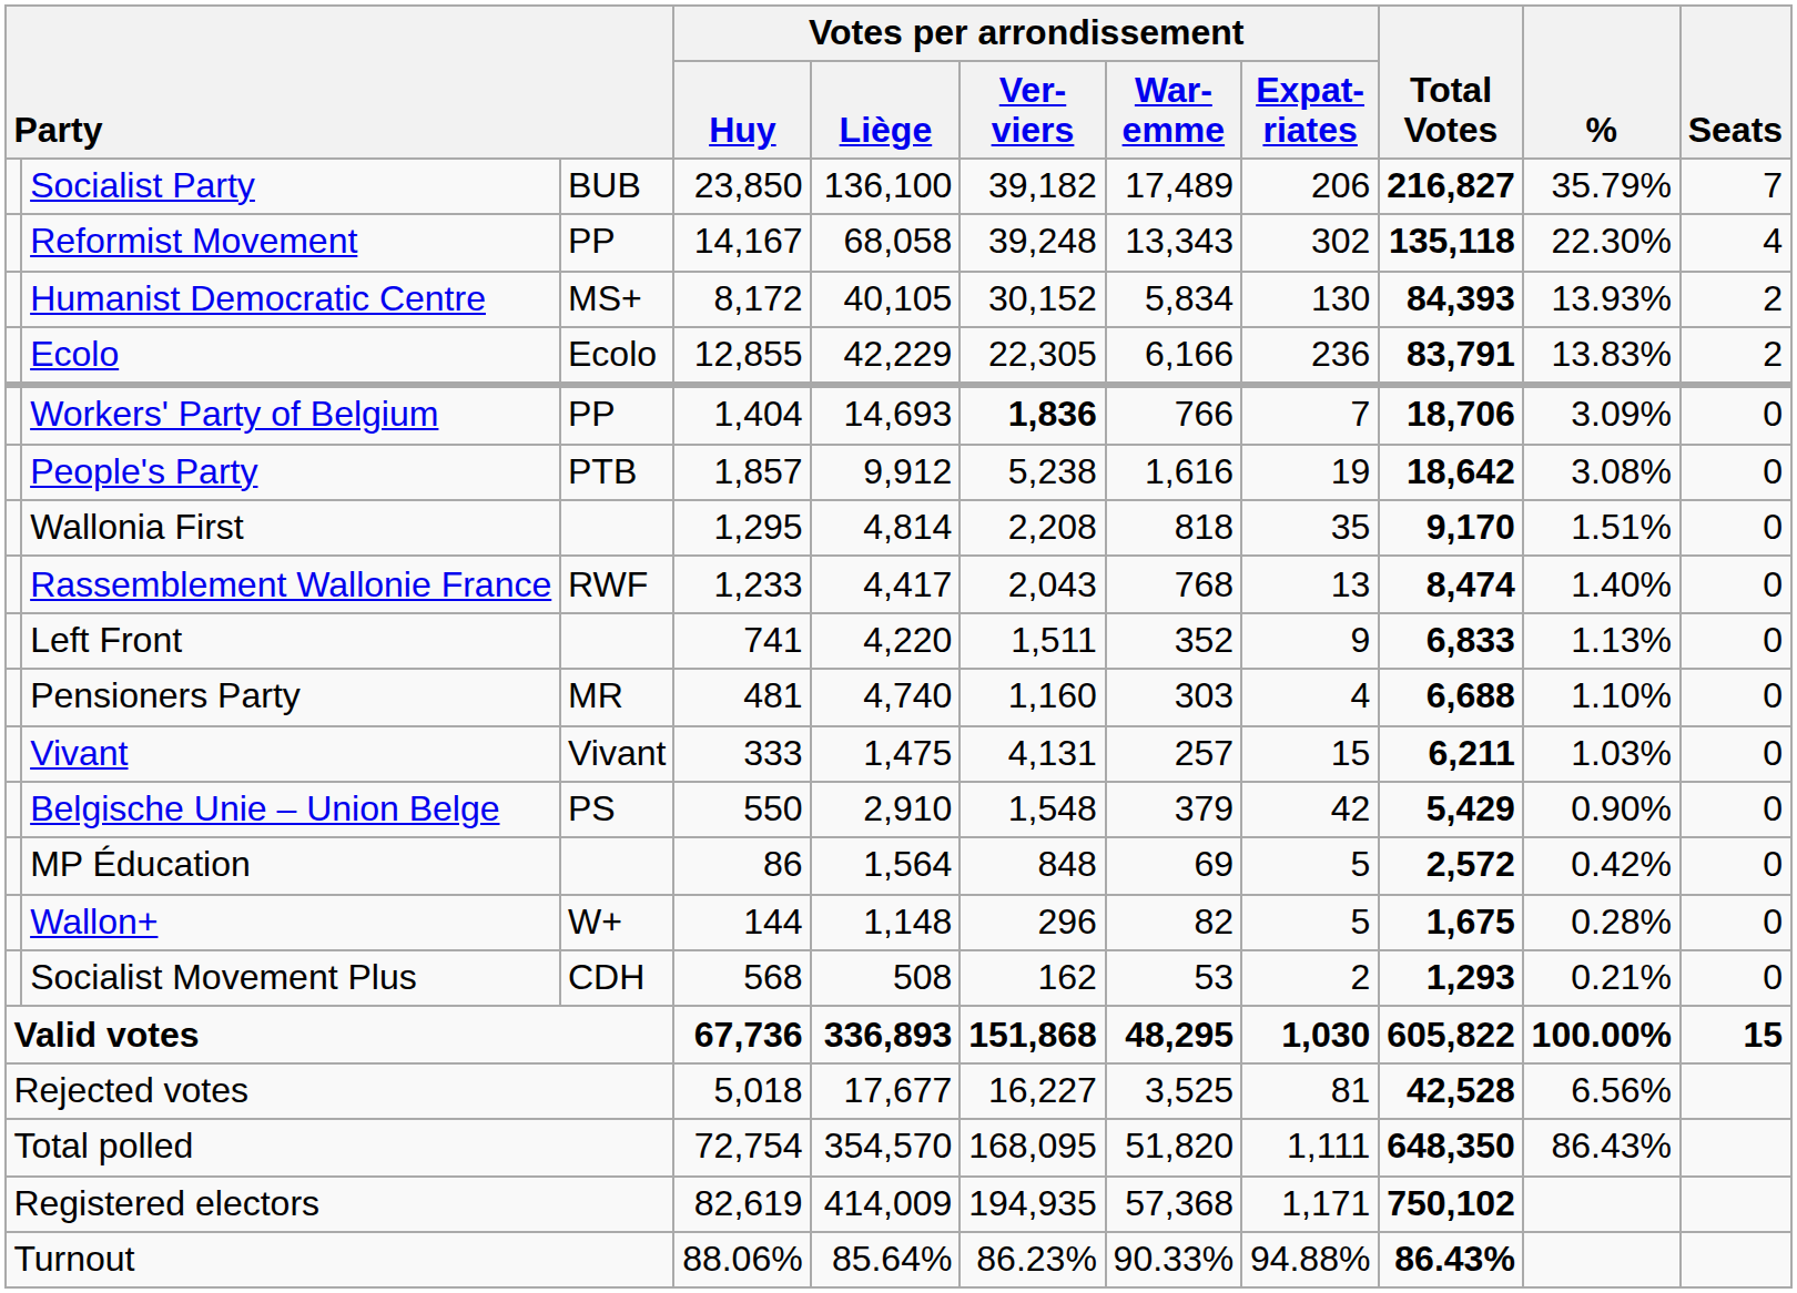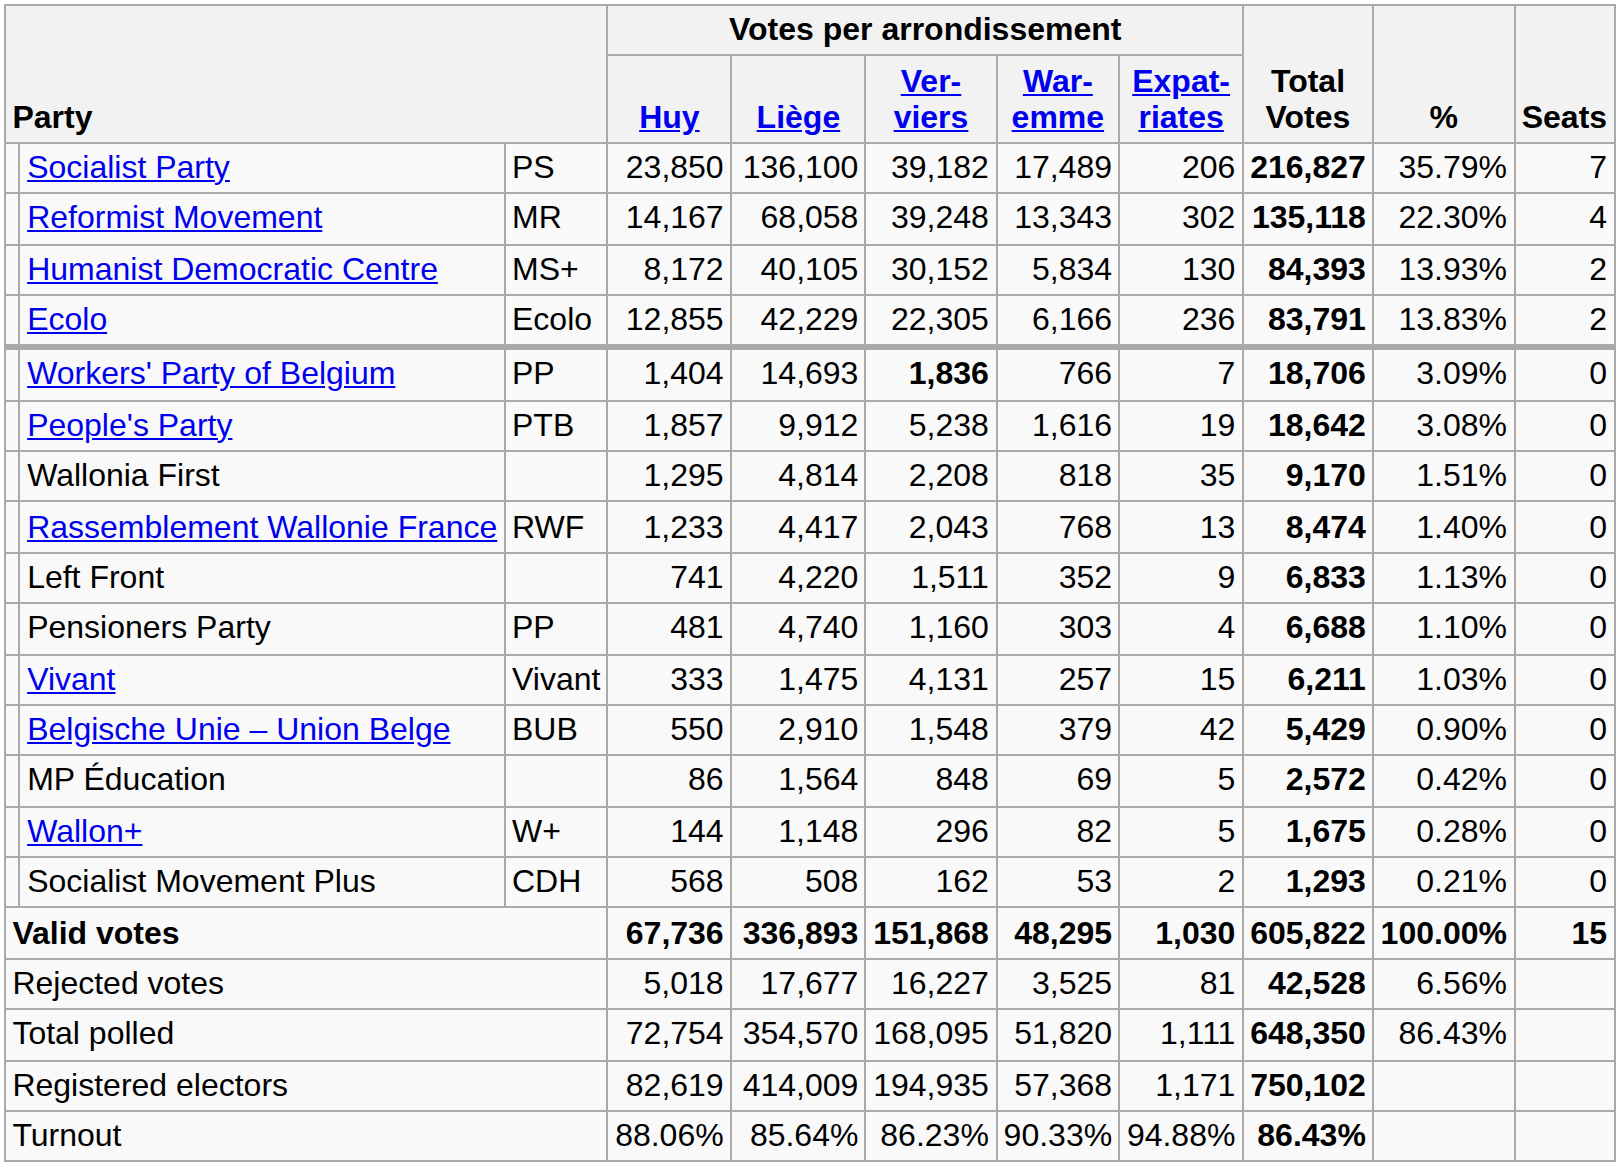 <table class="wikitable" border="1" style="text-align:right;">
 <tr>
 <th style="text-align:left;" valign=bottom rowspan=2 colspan=3>Party</th>
 <th colspan=5>Votes per arrondissement</th>
 <th align=center valign=bottom rowspan=2 width="50">Total Votes</th>
 <th align=center valign=bottom rowspan=2 width="50">%</th>
 <th align=center valign=bottom rowspan=2>Seats</th>
 </tr>
 <tr>
 <th align=center valign=bottom width="50"><a href='#'>Huy</a></th>
 <th align=center valign=bottom width="60"><a href='#'>Liège</a></th>
 <th align=center valign=bottom width="50"><a href='#'>Ver- viers</a></th>
 <th align=center valign=bottom width="50"><a href='#'>War- emme</a></th>
 <th align=center valign=bottom width="50"><a href='#'>Expat- riates</a></th>
 </tr>
 <tr>
 <td></td>
 <td align=left><a href='#'>Socialist Party</a></td>
-<td align=left>BUB</td>
+<td align=left>PS</td>
 <td>23,850</td>
 <td>136,100</td>
 <td>39,182</td>
 <td>17,489</td>
 <td>206</td>
 <td><strong>216,827</strong></td>
 <td>35.79%</td>
 <td>7</td>
 </tr>
 <tr>
 <td></td>
 <td align=left><a href='#'>Reformist Movement</a></td>
-<td align=left>PP</td>
+<td align=left>MR</td>
 <td>14,167</td>
 <td>68,058</td>
 <td>39,248</td>
 <td>13,343</td>
 <td>302</td>
 <td><strong>135,118</strong></td>
 <td>22.30%</td>
 <td>4</td>
 </tr>
 <tr>
 <td></td>
 <td align=left style="white-space: nowrap;"><a href='#'>Humanist Democratic Centre</a></td>
 <td align=left>MS+</td>
 <td>8,172</td>
 <td>40,105</td>
 <td>30,152</td>
 <td>5,834</td>
 <td>130</td>
 <td><strong>84,393</strong></td>
 <td>13.93%</td>
 <td>2</td>
 </tr>
 <tr>
 <td></td>
 <td align=left><a href='#'>Ecolo</a></td>
 <td align=left>Ecolo</td>
 <td>12,855</td>
 <td>42,229</td>
 <td>22,305</td>
 <td>6,166</td>
 <td>236</td>
 <td><strong>83,791</strong></td>
 <td>13.83%</td>
 <td>2</td>
 </tr>
 <tr style="border-top:3px solid darkgray;">
 <td></td>
 <td align=left><a href='#'>Workers' Party of Belgium</a></td>
 <td align=left>PP</td>
 <td>1,404</td>
 <td>14,693</td>
 <td><strong>1,836</strong></td>
 <td>766</td>
 <td>7</td>
 <td><strong>18,706</strong></td>
 <td>3.09%</td>
 <td>0</td>
 </tr>
 <tr>
 <td></td>
 <td align=left><a href='#'>People's Party</a></td>
 <td align=left>PTB</td>
 <td>1,857</td>
 <td>9,912</td>
 <td>5,238</td>
 <td>1,616</td>
 <td>19</td>
 <td><strong>18,642</strong></td>
 <td>3.08%</td>
 <td>0</td>
 </tr>
 <tr>
 <td></td>
 <td align=left>Wallonia First</td>
 <td align=left></td>
 <td>1,295</td>
 <td>4,814</td>
 <td>2,208</td>
 <td>818</td>
 <td>35</td>
 <td><strong>9,170</strong></td>
 <td>1.51%</td>
 <td>0</td>
 </tr>
 <tr>
 <td></td>
 <td align=left><a href='#'>Rassemblement Wallonie France</a></td>
 <td align=left>RWF</td>
 <td>1,233</td>
 <td>4,417</td>
 <td>2,043</td>
 <td>768</td>
 <td>13</td>
 <td><strong>8,474</strong></td>
 <td>1.40%</td>
 <td>0</td>
 </tr>
 <tr>
 <td></td>
 <td align=left>Left Front</td>
 <td align=left></td>
 <td>741</td>
 <td>4,220</td>
 <td>1,511</td>
 <td>352</td>
 <td>9</td>
 <td><strong>6,833</strong></td>
 <td>1.13%</td>
 <td>0</td>
 </tr>
 <tr>
 <td></td>
 <td align=left>Pensioners Party</td>
-<td align=left>MR</td>
+<td align=left>PP</td>
 <td>481</td>
 <td>4,740</td>
 <td>1,160</td>
 <td>303</td>
 <td>4</td>
 <td><strong>6,688</strong></td>
 <td>1.10%</td>
 <td>0</td>
 </tr>
 <tr>
 <td></td>
 <td align=left><a href='#'>Vivant</a></td>
 <td align=left>Vivant</td>
 <td>333</td>
 <td>1,475</td>
 <td>4,131</td>
 <td>257</td>
 <td>15</td>
 <td><strong>6,211</strong></td>
 <td>1.03%</td>
 <td>0</td>
 </tr>
 <tr>
 <td></td>
 <td align=left><a href='#'>Belgische Unie – Union Belge</a></td>
-<td align=left>PS</td>
+<td align=left>BUB</td>
 <td>550</td>
 <td>2,910</td>
 <td>1,548</td>
 <td>379</td>
 <td>42</td>
 <td><strong>5,429</strong></td>
 <td>0.90%</td>
 <td>0</td>
 </tr>
 <tr>
 <td></td>
 <td align=left>MP Éducation</td>
 <td align=left></td>
 <td>86</td>
 <td>1,564</td>
 <td>848</td>
 <td>69</td>
 <td>5</td>
 <td><strong>2,572</strong></td>
 <td>0.42%</td>
 <td>0</td>
 </tr>
 <tr>
 <td></td>
 <td align=left><a href='#'>Wallon+</a></td>
 <td align=left>W+</td>
 <td>144</td>
 <td>1,148</td>
 <td>296</td>
 <td>82</td>
 <td>5</td>
 <td><strong>1,675</strong></td>
 <td>0.28%</td>
 <td>0</td>
 </tr>
 <tr>
 <td></td>
 <td align=left>Socialist Movement Plus</td>
 <td align=left>CDH</td>
 <td>568</td>
 <td>508</td>
 <td>162</td>
 <td>53</td>
 <td>2</td>
 <td><strong>1,293</strong></td>
 <td>0.21%</td>
 <td>0</td>
 </tr>
 <tr style="font-weight:bold">
 <td align=left colspan=3>Valid votes</td>
 <td>67,736</td>
 <td>336,893</td>
 <td>151,868</td>
 <td>48,295</td>
 <td>1,030</td>
 <td>605,822</td>
 <td>100.00%</td>
 <td>15</td>
 </tr>
 <tr>
 <td align=left colspan=3>Rejected votes</td>
 <td>5,018</td>
 <td>17,677</td>
 <td>16,227</td>
 <td>3,525</td>
 <td>81</td>
 <td><strong>42,528</strong></td>
 <td>6.56%</td>
 <td></td>
 </tr>
 <tr>
 <td align=left colspan=3>Total polled</td>
 <td>72,754</td>
 <td>354,570</td>
 <td>168,095</td>
 <td>51,820</td>
 <td>1,111</td>
 <td><strong>648,350</strong></td>
 <td>86.43%</td>
 <td></td>
 </tr>
 <tr>
 <td align=left colspan=3>Registered electors</td>
 <td>82,619</td>
 <td>414,009</td>
 <td>194,935</td>
 <td>57,368</td>
 <td>1,171</td>
 <td><strong>750,102</strong></td>
 <td></td>
 <td></td>
 </tr>
 <tr>
 <td align=left colspan=3>Turnout</td>
 <td>88.06%</td>
 <td>85.64%</td>
 <td>86.23%</td>
 <td>90.33%</td>
 <td>94.88%</td>
 <td><strong>86.43%</strong></td>
 <td></td>
 <td></td>
 </tr>
 </table>
